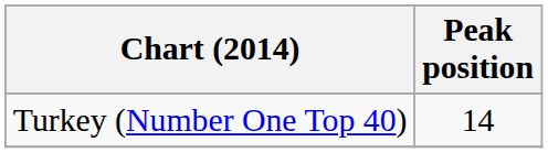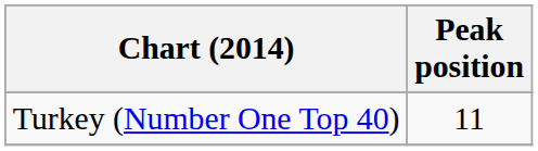 <table class="wikitable sortable plainrowheaders">
 <tr>
 <th scope="col">Chart (2014)</th>
 <th scope="col">Peak<br>position</th>
 </tr>
 <tr>
 </tr>
 <tr>
 </tr>
 <tr>
 </tr>
 <tr>
 </tr>
 <tr>
 </tr>
 <tr>
 </tr>
 <tr>
 </tr>
 <tr>
 </tr>
 <tr>
 </tr>
 <tr>
 <td>Turkey (<a href='#'>Number One Top 40</a>)</td>
-<td style="text-align:center;">14</td>
+<td style="text-align:center;">11</td>
 </tr>
 <tr>
 </tr>
 <tr>
 </tr>
 </table>
